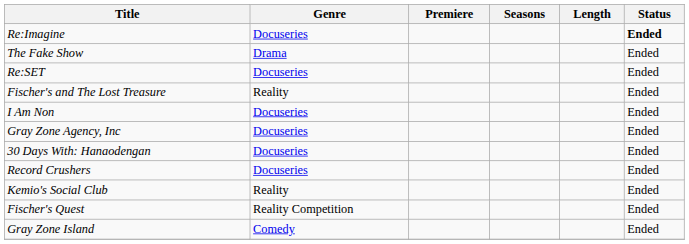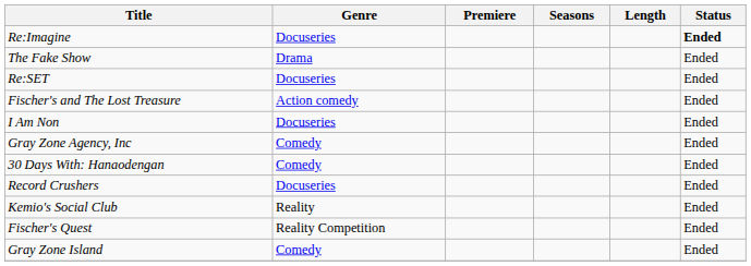 <table class="wikitable sortable" style="width:100%">
 <tr>
 <th>Title</th>
 <th>Genre</th>
 <th>Premiere</th>
 <th>Seasons</th>
 <th>Length</th>
 <th>Status</th>
 </tr>
 <tr>
 <td><em>Re:Imagine</em></td>
 <td><a href='#'>Docuseries</a></td>
 <td></td>
 <td></td>
 <td></td>
 <td><strong>Ended</strong></td>
 </tr>
 <tr>
 <td><em>The Fake Show</em></td>
 <td><a href='#'>Drama</a></td>
 <td></td>
 <td></td>
 <td></td>
 <td>Ended</td>
 </tr>
 <tr>
 <td><em>Re:SET</em></td>
 <td><a href='#'>Docuseries</a></td>
 <td></td>
 <td></td>
 <td></td>
 <td>Ended</td>
 </tr>
 <tr>
 <td><em>Fischer's and The Lost Treasure</em></td>
-<td>Reality</td>
+<td><a href='#'>Action comedy</a></td>
 <td></td>
 <td></td>
 <td></td>
 <td>Ended</td>
 </tr>
 <tr>
 <td><em>I Am Non</em></td>
 <td><a href='#'>Docuseries</a></td>
 <td></td>
 <td></td>
 <td></td>
 <td>Ended</td>
 </tr>
 <tr>
 <td><em>Gray Zone Agency, Inc</em></td>
-<td><a href='#'>Docuseries</a></td>
+<td><a href='#'>Comedy</a></td>
 <td></td>
 <td></td>
 <td></td>
 <td>Ended</td>
 </tr>
 <tr>
 <td><em>30 Days With: Hanaodengan</em></td>
-<td><a href='#'>Docuseries</a></td>
+<td><a href='#'>Comedy</a></td>
 <td></td>
 <td></td>
 <td></td>
 <td>Ended</td>
 </tr>
 <tr>
 <td><em>Record Crushers</em></td>
 <td><a href='#'>Docuseries</a></td>
 <td></td>
 <td></td>
 <td></td>
 <td>Ended</td>
 </tr>
 <tr>
 <td><em>Kemio's Social Club</em></td>
 <td>Reality</td>
 <td></td>
 <td></td>
 <td></td>
 <td>Ended</td>
 </tr>
 <tr>
 <td><em>Fischer's Quest</em></td>
 <td>Reality Competition</td>
 <td></td>
 <td></td>
 <td></td>
 <td>Ended</td>
 </tr>
 <tr>
 <td><em>Gray Zone Island</em></td>
 <td><a href='#'>Comedy</a></td>
 <td></td>
 <td></td>
 <td></td>
 <td>Ended</td>
 </tr>
 <tr>
 </tr>
 </table>
